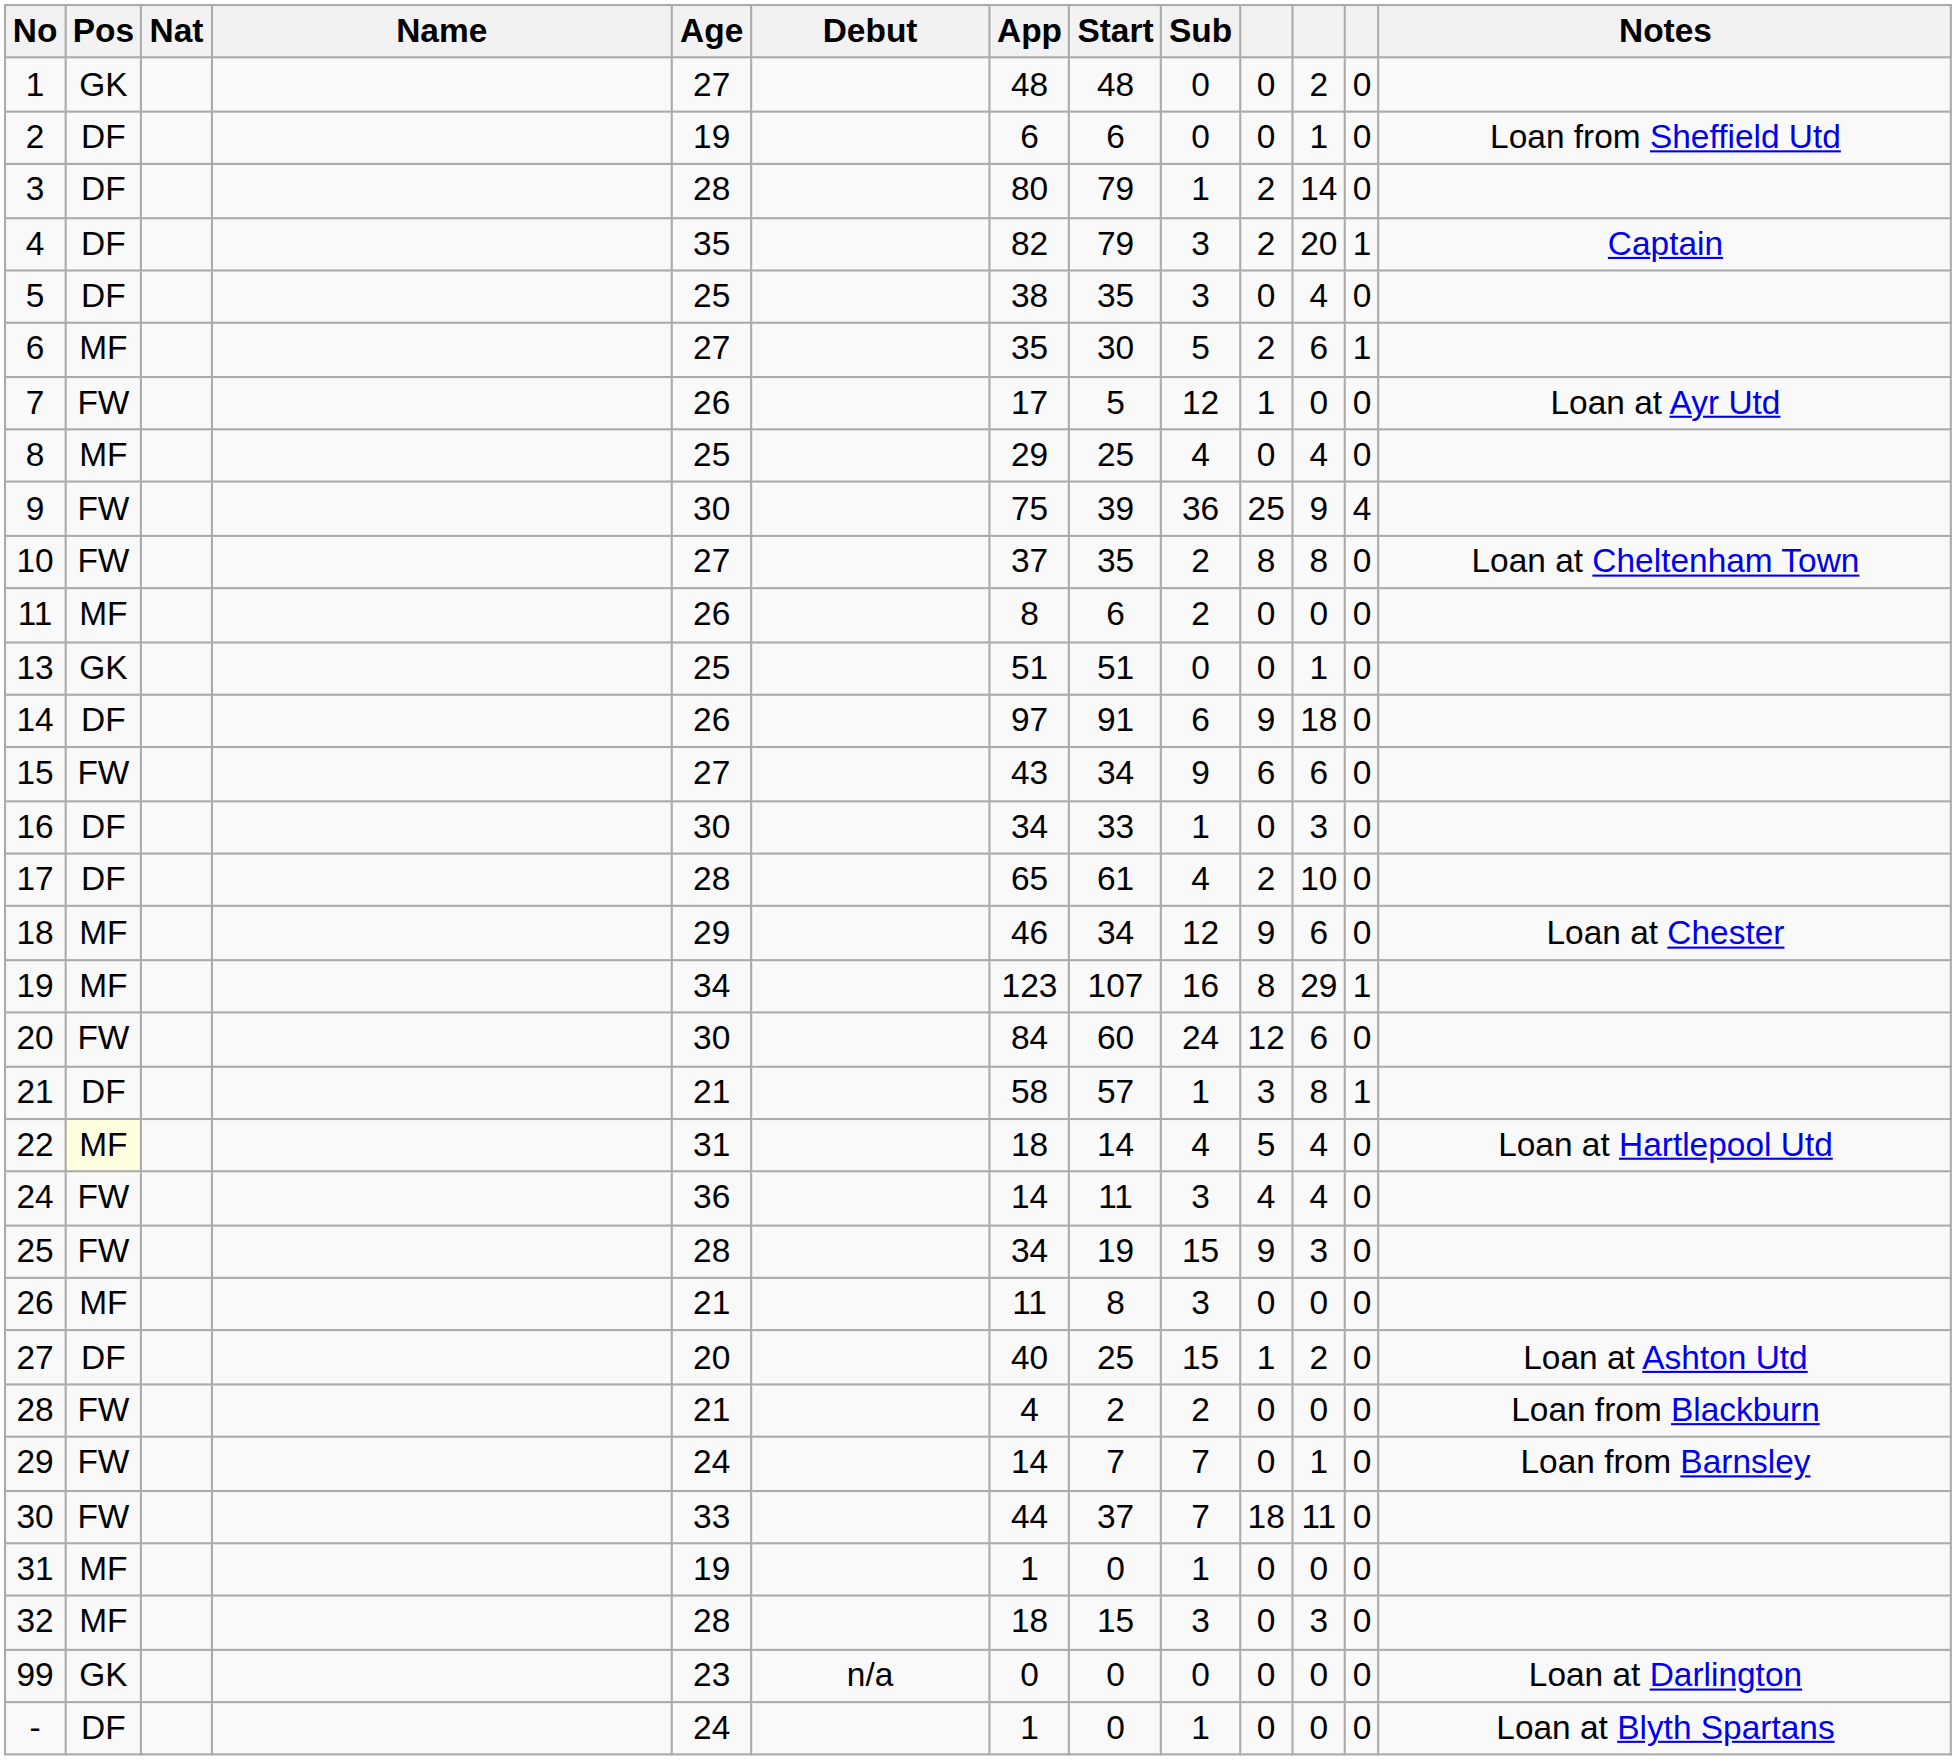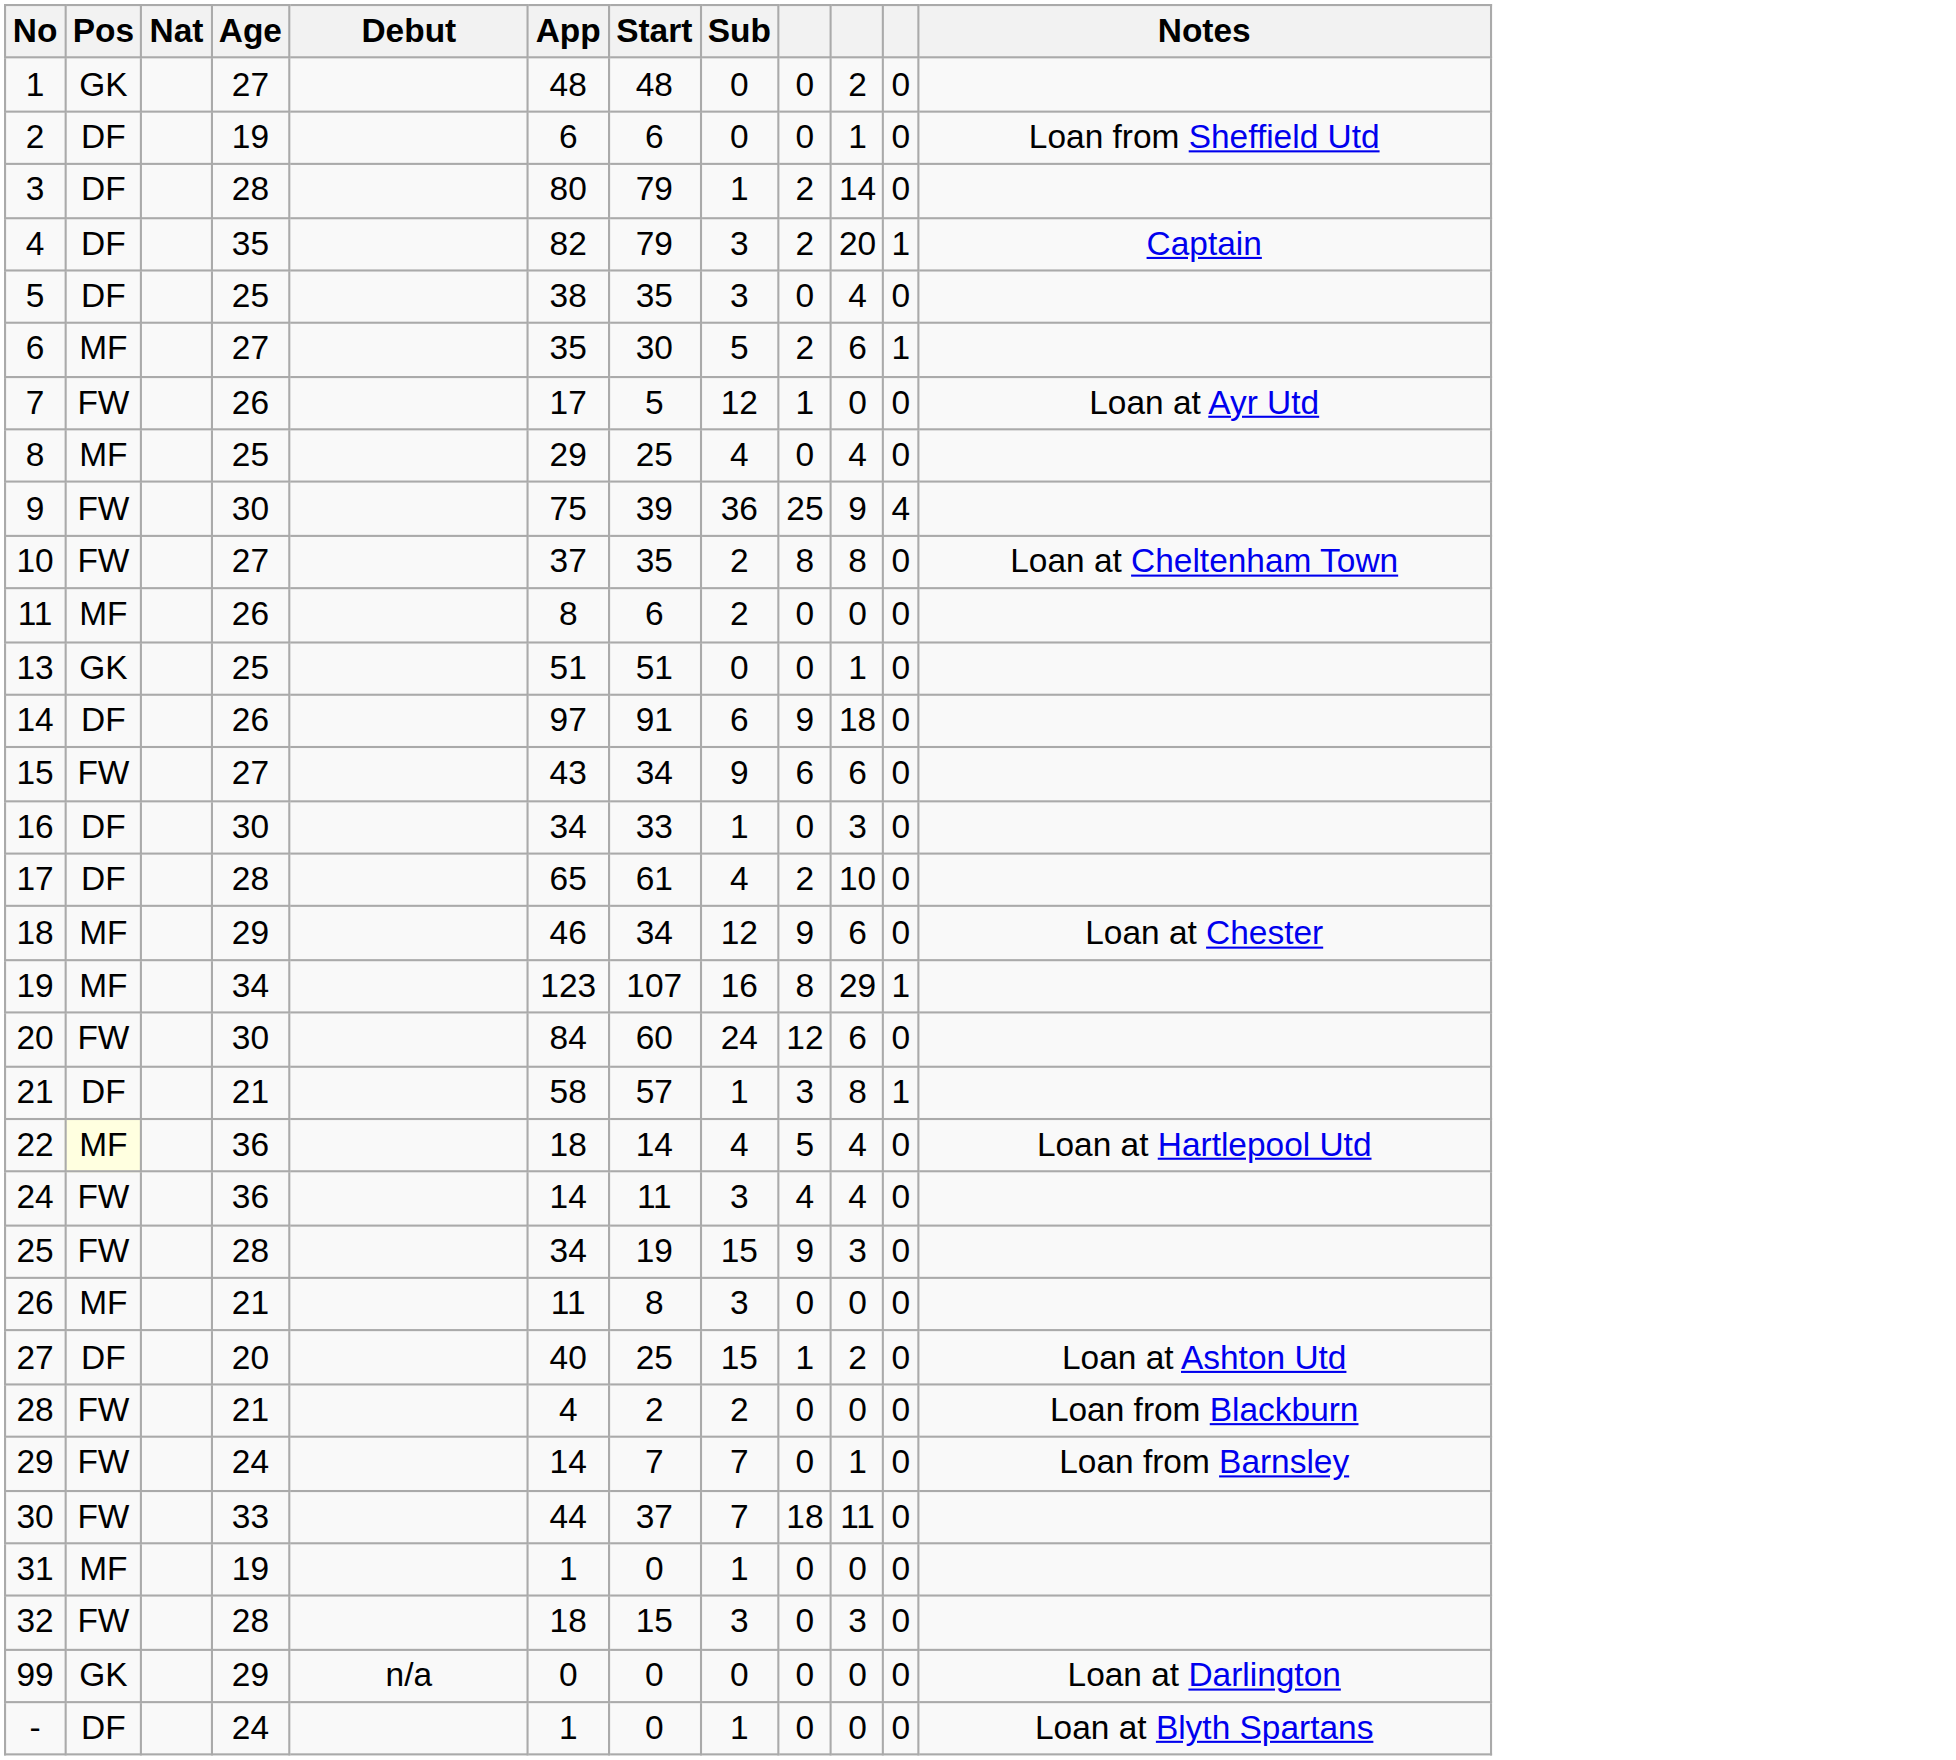 <table class="wikitable sortable" style="text-align:center">
 <tr>
 <th style="text-align:center; width: 6pt;">No</th>
 <th style="text-align:center; width: 6pt;">Pos</th>
 <th style="text-align:center; width: 6pt;">Nat</th>
-<th style="text-align:center; width: 160pt;">Name</th>
 <th style="text-align:center; width: 6pt;">Age</th>
 <th style="text-align:center; width: 80pt;">Debut</th>
 <th style="text-align:center; width: 6pt;">App</th>
 <th style="text-align:center; width: 6pt;">Start</th>
 <th style="text-align:center; width: 6pt;">Sub</th>
 <th style="text-align:center; width: 6pt;"></th>
 <th style="text-align:center; width: 6pt;"></th>
 <th style="text-align:center; width: 6pt;"></th>
 <th style="text-align:center; width: 200pt;">Notes</th>
 </tr>
 <tr>
 <td>1</td>
 <td>GK</td>
-<td></td>
 <td></td>
 <td>27</td>
 <td></td>
 <td>48</td>
 <td>48</td>
 <td>0</td>
 <td>0</td>
 <td>2</td>
 <td>0</td>
 <td></td>
 </tr>
 <tr>
 <td>2</td>
 <td>DF</td>
 <td></td>
-<td></td>
 <td>19</td>
 <td></td>
 <td>6</td>
 <td>6</td>
 <td>0</td>
 <td>0</td>
 <td>1</td>
 <td>0</td>
 <td>Loan from <a href='#'>Sheffield Utd</a></td>
 </tr>
 <tr>
 <td>3</td>
 <td>DF</td>
-<td></td>
 <td></td>
 <td>28</td>
 <td></td>
 <td>80</td>
 <td>79</td>
 <td>1</td>
 <td>2</td>
 <td>14</td>
 <td>0</td>
 <td></td>
 </tr>
 <tr>
 <td>4</td>
 <td>DF</td>
 <td></td>
-<td></td>
 <td>35</td>
 <td></td>
 <td>82</td>
 <td>79</td>
 <td>3</td>
 <td>2</td>
 <td>20</td>
 <td>1</td>
 <td><a href='#'>Captain</a></td>
 </tr>
 <tr>
 <td>5</td>
 <td>DF</td>
-<td></td>
 <td></td>
 <td>25</td>
 <td></td>
 <td>38</td>
 <td>35</td>
 <td>3</td>
 <td>0</td>
 <td>4</td>
 <td>0</td>
 <td></td>
 </tr>
 <tr>
 <td>6</td>
 <td>MF</td>
 <td></td>
-<td></td>
 <td>27</td>
 <td></td>
 <td>35</td>
 <td>30</td>
 <td>5</td>
 <td>2</td>
 <td>6</td>
 <td>1</td>
 <td></td>
 </tr>
 <tr>
 <td>7</td>
 <td>FW</td>
-<td></td>
 <td></td>
 <td>26</td>
 <td></td>
 <td>17</td>
 <td>5</td>
 <td>12</td>
 <td>1</td>
 <td>0</td>
 <td>0</td>
 <td>Loan at <a href='#'>Ayr Utd</a></td>
 </tr>
 <tr>
 <td>8</td>
 <td>MF</td>
 <td></td>
-<td></td>
 <td>25</td>
 <td></td>
 <td>29</td>
 <td>25</td>
 <td>4</td>
 <td>0</td>
 <td>4</td>
 <td>0</td>
 <td></td>
 </tr>
 <tr>
 <td>9</td>
 <td>FW</td>
-<td></td>
 <td></td>
 <td>30</td>
 <td></td>
 <td>75</td>
 <td>39</td>
 <td>36</td>
 <td>25</td>
 <td>9</td>
 <td>4</td>
 <td></td>
 </tr>
 <tr>
 <td>10</td>
 <td>FW</td>
 <td></td>
-<td></td>
 <td>27</td>
 <td></td>
 <td>37</td>
 <td>35</td>
 <td>2</td>
 <td>8</td>
 <td>8</td>
 <td>0</td>
 <td>Loan at <a href='#'>Cheltenham Town</a></td>
 </tr>
 <tr>
 <td>11</td>
 <td>MF</td>
-<td></td>
 <td></td>
 <td>26</td>
 <td></td>
 <td>8</td>
 <td>6</td>
 <td>2</td>
 <td>0</td>
 <td>0</td>
 <td>0</td>
 <td></td>
 </tr>
 <tr>
 <td>13</td>
 <td>GK</td>
 <td></td>
-<td></td>
 <td>25</td>
 <td></td>
 <td>51</td>
 <td>51</td>
 <td>0</td>
 <td>0</td>
 <td>1</td>
 <td>0</td>
 <td></td>
 </tr>
 <tr>
 <td>14</td>
 <td>DF</td>
-<td></td>
 <td></td>
 <td>26</td>
 <td></td>
 <td>97</td>
 <td>91</td>
 <td>6</td>
 <td>9</td>
 <td>18</td>
 <td>0</td>
 <td></td>
 </tr>
 <tr>
 <td>15</td>
 <td>FW</td>
 <td></td>
-<td></td>
 <td>27</td>
 <td></td>
 <td>43</td>
 <td>34</td>
 <td>9</td>
 <td>6</td>
 <td>6</td>
 <td>0</td>
 <td></td>
 </tr>
 <tr>
 <td>16</td>
 <td>DF</td>
-<td></td>
 <td></td>
 <td>30</td>
 <td></td>
 <td>34</td>
 <td>33</td>
 <td>1</td>
 <td>0</td>
 <td>3</td>
 <td>0</td>
 <td></td>
 </tr>
 <tr>
 <td>17</td>
 <td>DF</td>
 <td></td>
-<td></td>
 <td>28</td>
 <td></td>
 <td>65</td>
 <td>61</td>
 <td>4</td>
 <td>2</td>
 <td>10</td>
 <td>0</td>
 <td></td>
 </tr>
 <tr>
 <td>18</td>
 <td>MF</td>
-<td></td>
 <td></td>
 <td>29</td>
 <td></td>
 <td>46</td>
 <td>34</td>
 <td>12</td>
 <td>9</td>
 <td>6</td>
 <td>0</td>
 <td>Loan at <a href='#'>Chester</a></td>
 </tr>
 <tr>
 <td>19</td>
 <td>MF</td>
 <td></td>
-<td></td>
 <td>34</td>
 <td></td>
 <td>123</td>
 <td>107</td>
 <td>16</td>
 <td>8</td>
 <td>29</td>
 <td>1</td>
 <td></td>
 </tr>
 <tr>
 <td>20</td>
 <td>FW</td>
-<td></td>
 <td></td>
 <td>30</td>
 <td></td>
 <td>84</td>
 <td>60</td>
 <td>24</td>
 <td>12</td>
 <td>6</td>
 <td>0</td>
 <td></td>
 </tr>
 <tr>
 <td>21</td>
 <td>DF</td>
 <td></td>
-<td></td>
 <td>21</td>
 <td></td>
 <td>58</td>
 <td>57</td>
 <td>1</td>
 <td>3</td>
 <td>8</td>
 <td>1</td>
 <td></td>
 </tr>
 <tr>
 <td>22</td>
 <td style="background: lightyellow;">MF</td>
 <td></td>
-<td></td>
-<td>31</td>
+<td>36</td>
 <td></td>
 <td>18</td>
 <td>14</td>
 <td>4</td>
 <td>5</td>
 <td>4</td>
 <td>0</td>
 <td>Loan at <a href='#'>Hartlepool Utd</a></td>
 </tr>
 <tr>
 <td>24</td>
 <td>FW</td>
-<td></td>
 <td></td>
 <td>36</td>
 <td></td>
 <td>14</td>
 <td>11</td>
 <td>3</td>
 <td>4</td>
 <td>4</td>
 <td>0</td>
 <td></td>
 </tr>
 <tr>
 <td>25</td>
 <td>FW</td>
 <td></td>
-<td></td>
 <td>28</td>
 <td></td>
 <td>34</td>
 <td>19</td>
 <td>15</td>
 <td>9</td>
 <td>3</td>
 <td>0</td>
 <td></td>
 </tr>
 <tr>
 <td>26</td>
 <td>MF</td>
-<td></td>
 <td></td>
 <td>21</td>
 <td></td>
 <td>11</td>
 <td>8</td>
 <td>3</td>
 <td>0</td>
 <td>0</td>
 <td>0</td>
 <td></td>
 </tr>
 <tr>
 <td>27</td>
 <td>DF</td>
 <td></td>
-<td></td>
 <td>20</td>
 <td></td>
 <td>40</td>
 <td>25</td>
 <td>15</td>
 <td>1</td>
 <td>2</td>
 <td>0</td>
 <td>Loan at <a href='#'>Ashton Utd</a></td>
 </tr>
 <tr>
 <td>28</td>
 <td>FW</td>
-<td></td>
 <td></td>
 <td>21</td>
 <td></td>
 <td>4</td>
 <td>2</td>
 <td>2</td>
 <td>0</td>
 <td>0</td>
 <td>0</td>
 <td>Loan from <a href='#'>Blackburn</a></td>
 </tr>
 <tr>
 <td>29</td>
 <td>FW</td>
 <td></td>
-<td></td>
 <td>24</td>
 <td></td>
 <td>14</td>
 <td>7</td>
 <td>7</td>
 <td>0</td>
 <td>1</td>
 <td>0</td>
 <td>Loan from <a href='#'>Barnsley</a></td>
 </tr>
 <tr>
 <td>30</td>
 <td>FW</td>
-<td></td>
 <td></td>
 <td>33</td>
 <td></td>
 <td>44</td>
 <td>37</td>
 <td>7</td>
 <td>18</td>
 <td>11</td>
 <td>0</td>
 <td></td>
 </tr>
 <tr>
 <td>31</td>
 <td>MF</td>
 <td></td>
-<td></td>
 <td>19</td>
 <td></td>
 <td>1</td>
 <td>0</td>
 <td>1</td>
 <td>0</td>
 <td>0</td>
 <td>0</td>
 <td></td>
 </tr>
 <tr>
 <td>32</td>
-<td>MF</td>
-<td></td>
+<td>FW</td>
 <td></td>
 <td>28</td>
 <td></td>
 <td>18</td>
 <td>15</td>
 <td>3</td>
 <td>0</td>
 <td>3</td>
 <td>0</td>
 <td></td>
 </tr>
 <tr>
 <td>99</td>
 <td>GK</td>
 <td></td>
-<td></td>
-<td>23</td>
+<td>29</td>
 <td>n/a</td>
 <td>0</td>
 <td>0</td>
 <td>0</td>
 <td>0</td>
 <td>0</td>
 <td>0</td>
 <td>Loan at <a href='#'>Darlington</a></td>
 </tr>
 <tr>
 <td>-</td>
 <td>DF</td>
 <td></td>
-<td></td>
 <td>24</td>
 <td></td>
 <td>1</td>
 <td>0</td>
 <td>1</td>
 <td>0</td>
 <td>0</td>
 <td>0</td>
 <td>Loan at <a href='#'>Blyth Spartans</a></td>
 </tr>
 </table>
